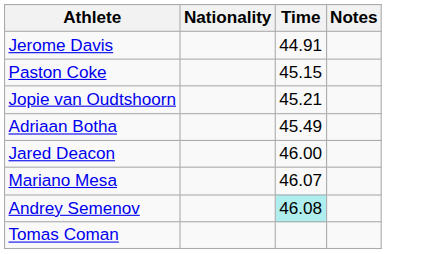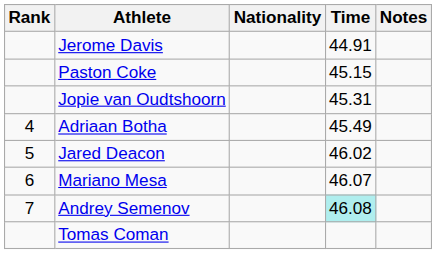 <table class="wikitable sortable" style="text-align:center">
 <tr>
+<th>Rank</th>
 <th>Athlete</th>
 <th>Nationality</th>
 <th>Time</th>
 <th>Notes</th>
 </tr>
 <tr>
+<td></td>
 <td align=left><a href='#'>Jerome Davis</a></td>
 <td align=left></td>
 <td>44.91</td>
 <td></td>
 </tr>
 <tr>
+<td></td>
 <td align=left><a href='#'>Paston Coke</a></td>
 <td align=left></td>
 <td>45.15</td>
 <td></td>
 </tr>
 <tr>
+<td></td>
 <td align=left><a href='#'>Jopie van Oudtshoorn</a></td>
 <td align=left></td>
-<td>45.21</td>
+<td>45.31</td>
 <td></td>
 </tr>
 <tr>
+<td>4</td>
 <td align=left><a href='#'>Adriaan Botha</a></td>
 <td align=left></td>
 <td>45.49</td>
 <td></td>
 </tr>
 <tr>
+<td>5</td>
 <td align=left><a href='#'>Jared Deacon</a></td>
 <td align=left></td>
-<td>46.00</td>
+<td>46.02</td>
 <td></td>
 </tr>
 <tr>
+<td>6</td>
 <td align=left><a href='#'>Mariano Mesa</a></td>
 <td align=left></td>
 <td>46.07</td>
 <td></td>
 </tr>
 <tr>
+<td>7</td>
 <td align=left><a href='#'>Andrey Semenov</a></td>
 <td align=left></td>
 <td style="background: paleturquoise;">46.08</td>
 <td></td>
 </tr>
 <tr>
+<td></td>
 <td align=left><a href='#'>Tomas Coman</a></td>
 <td align=left></td>
 <td></td>
 <td></td>
 </tr>
 </table>
